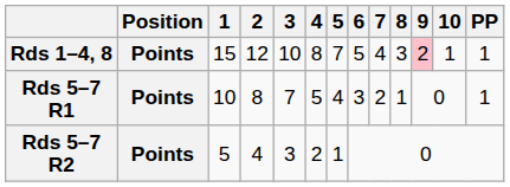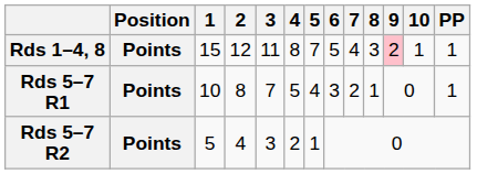 <table class="wikitable" style="font-size: 85%; text-align:center">
 <tr valign="top">
 <th></th>
 <th>Position</th>
 <th>1</th>
 <th>2</th>
 <th>3</th>
 <th>4</th>
 <th>5</th>
 <th>6</th>
 <th>7</th>
 <th>8</th>
 <th>9</th>
 <th>10</th>
 <th>PP</th>
 </tr>
 <tr>
 <th>Rds 1–4, 8</th>
 <th>Points</th>
 <td>15</td>
 <td>12</td>
-<td>10</td>
+<td>11</td>
 <td>8</td>
 <td>7</td>
 <td>5</td>
 <td>4</td>
 <td>3</td>
 <td style="background: pink;">2</td>
 <td>1</td>
 <td>1</td>
 </tr>
 <tr>
 <th>Rds 5–7<br>R1</th>
 <th>Points</th>
 <td>10</td>
 <td>8</td>
 <td>7</td>
 <td>5</td>
 <td>4</td>
 <td>3</td>
 <td>2</td>
 <td>1</td>
 <td colspan=2 align=center>0</td>
 <td>1</td>
 </tr>
 <tr>
 <th>Rds 5–7<br>R2</th>
 <th>Points</th>
 <td>5</td>
 <td>4</td>
 <td>3</td>
 <td>2</td>
 <td>1</td>
 <td colspan=6 align=center>0</td>
 </tr>
 </table>
